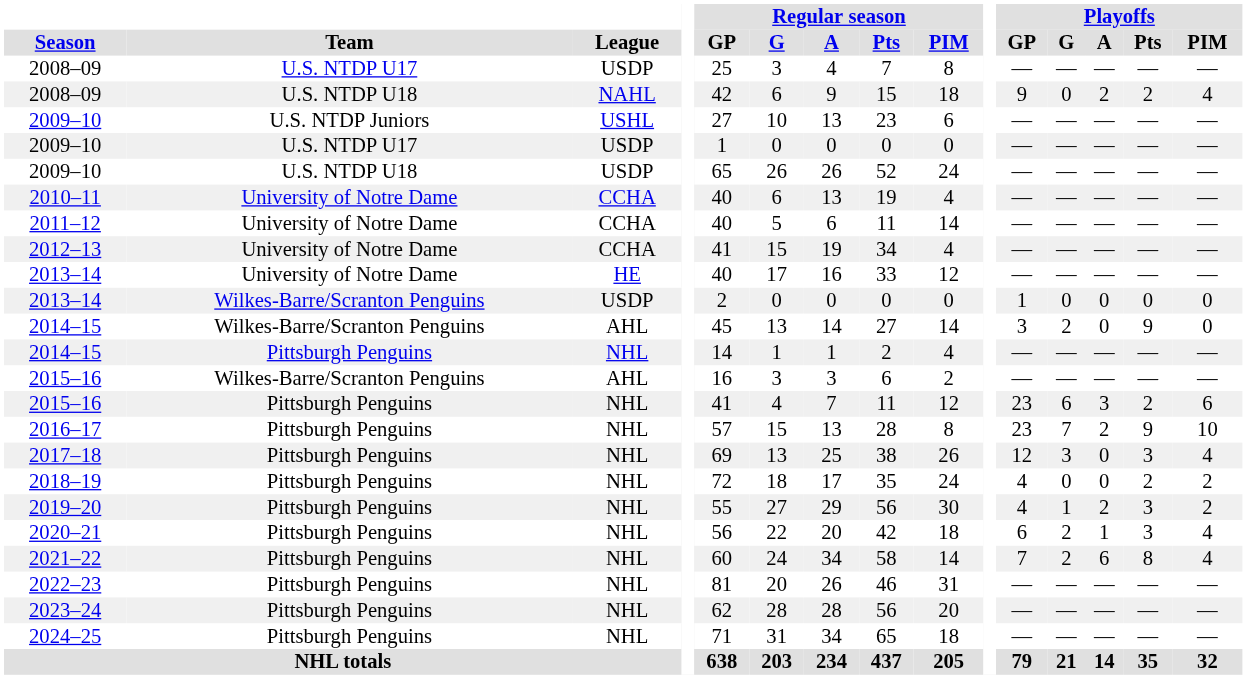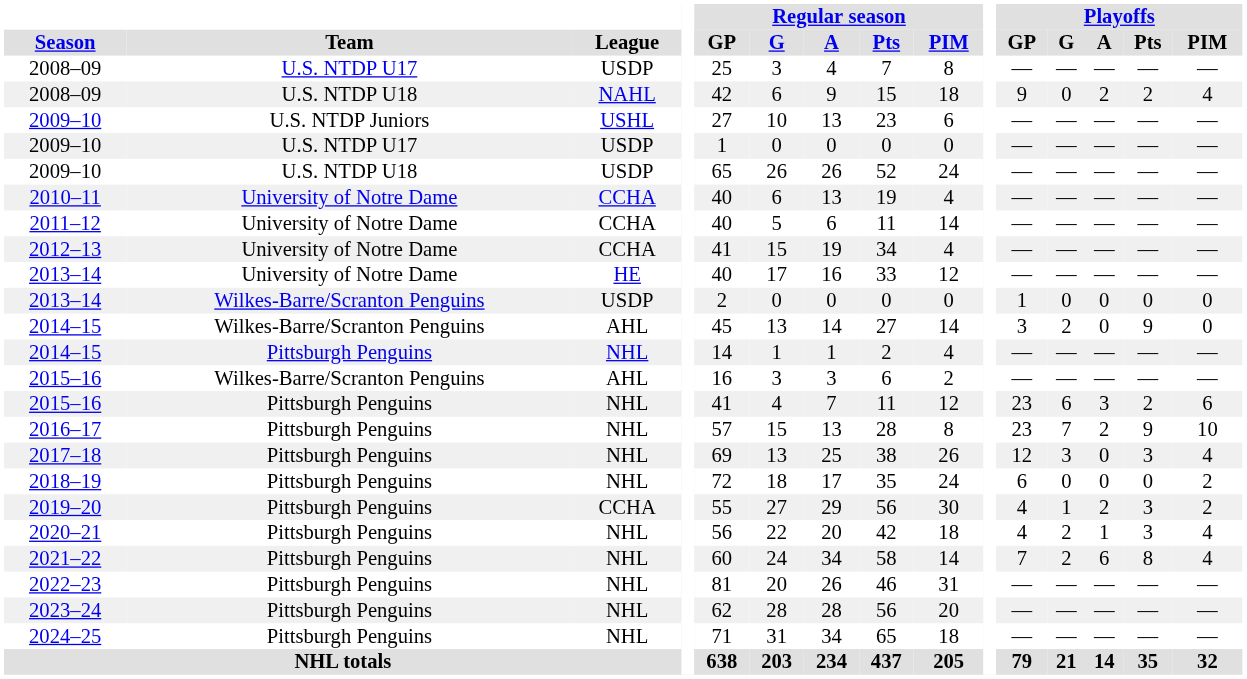 <table border="0" cellpadding="1" cellspacing="0" style="text-align:center; width:60em;">
 <tr style="background:#e0e0e0;">
 <th colspan="3"  bgcolor="#ffffff"> </th>
 <th rowspan="102" bgcolor="#ffffff"> </th>
 <th colspan="5"><a href='#'>Regular season</a></th>
 <th rowspan="102" bgcolor="#ffffff"> </th>
 <th colspan="5"><a href='#'>Playoffs</a></th>
 </tr>
 <tr style="background:#e0e0e0;">
 <th><a href='#'>Season</a></th>
 <th>Team</th>
 <th>League</th>
 <th>GP</th>
 <th><a href='#'>G</a></th>
 <th><a href='#'>A</a></th>
 <th><a href='#'>Pts</a></th>
 <th><a href='#'>PIM</a></th>
 <th>GP</th>
 <th>G</th>
 <th>A</th>
 <th>Pts</th>
 <th>PIM</th>
 </tr>
 <tr>
 <td>2008–09</td>
 <td><a href='#'>U.S. NTDP U17</a></td>
 <td>USDP</td>
 <td>25</td>
 <td>3</td>
 <td>4</td>
 <td>7</td>
 <td>8</td>
 <td>—</td>
 <td>—</td>
 <td>—</td>
 <td>—</td>
 <td>—</td>
 </tr>
 <tr bgcolor="#f0f0f0">
 <td>2008–09</td>
 <td>U.S. NTDP U18</td>
 <td><a href='#'>NAHL</a></td>
 <td>42</td>
 <td>6</td>
 <td>9</td>
 <td>15</td>
 <td>18</td>
 <td>9</td>
 <td>0</td>
 <td>2</td>
 <td>2</td>
 <td>4</td>
 </tr>
 <tr>
 <td><a href='#'>2009–10</a></td>
 <td>U.S. NTDP Juniors</td>
 <td><a href='#'>USHL</a></td>
 <td>27</td>
 <td>10</td>
 <td>13</td>
 <td>23</td>
 <td>6</td>
 <td>—</td>
 <td>—</td>
 <td>—</td>
 <td>—</td>
 <td>—</td>
 </tr>
 <tr bgcolor="#f0f0f0">
 <td>2009–10</td>
 <td>U.S. NTDP U17</td>
 <td>USDP</td>
 <td>1</td>
 <td>0</td>
 <td>0</td>
 <td>0</td>
 <td>0</td>
 <td>—</td>
 <td>—</td>
 <td>—</td>
 <td>—</td>
 <td>—</td>
 </tr>
 <tr>
 <td>2009–10</td>
 <td>U.S. NTDP U18</td>
 <td>USDP</td>
 <td>65</td>
 <td>26</td>
 <td>26</td>
 <td>52</td>
 <td>24</td>
 <td>—</td>
 <td>—</td>
 <td>—</td>
 <td>—</td>
 <td>—</td>
 </tr>
 <tr bgcolor="#f0f0f0">
 <td><a href='#'>2010–11</a></td>
 <td><a href='#'>University of Notre Dame</a></td>
 <td><a href='#'>CCHA</a></td>
 <td>40</td>
 <td>6</td>
 <td>13</td>
 <td>19</td>
 <td>4</td>
 <td>—</td>
 <td>—</td>
 <td>—</td>
 <td>—</td>
 <td>—</td>
 </tr>
 <tr>
 <td><a href='#'>2011–12</a></td>
 <td>University of Notre Dame</td>
 <td>CCHA</td>
 <td>40</td>
 <td>5</td>
 <td>6</td>
 <td>11</td>
 <td>14</td>
 <td>—</td>
 <td>—</td>
 <td>—</td>
 <td>—</td>
 <td>—</td>
 </tr>
 <tr bgcolor="#f0f0f0">
 <td><a href='#'>2012–13</a></td>
 <td>University of Notre Dame</td>
 <td>CCHA</td>
 <td>41</td>
 <td>15</td>
 <td>19</td>
 <td>34</td>
 <td>4</td>
 <td>—</td>
 <td>—</td>
 <td>—</td>
 <td>—</td>
 <td>—</td>
 </tr>
 <tr>
 <td><a href='#'>2013–14</a></td>
 <td>University of Notre Dame</td>
 <td><a href='#'>HE</a></td>
 <td>40</td>
 <td>17</td>
 <td>16</td>
 <td>33</td>
 <td>12</td>
 <td>—</td>
 <td>—</td>
 <td>—</td>
 <td>—</td>
 <td>—</td>
 </tr>
 <tr bgcolor="#f0f0f0">
 <td><a href='#'>2013–14</a></td>
 <td><a href='#'>Wilkes-Barre/Scranton Penguins</a></td>
 <td>USDP</td>
 <td>2</td>
 <td>0</td>
 <td>0</td>
 <td>0</td>
 <td>0</td>
 <td>1</td>
 <td>0</td>
 <td>0</td>
 <td>0</td>
 <td>0</td>
 </tr>
 <tr>
 <td><a href='#'>2014–15</a></td>
 <td>Wilkes-Barre/Scranton Penguins</td>
 <td>AHL</td>
 <td>45</td>
 <td>13</td>
 <td>14</td>
 <td>27</td>
 <td>14</td>
 <td>3</td>
 <td>2</td>
 <td>0</td>
 <td>9</td>
 <td>0</td>
 </tr>
 <tr bgcolor="#f0f0f0">
 <td><a href='#'>2014–15</a></td>
 <td><a href='#'>Pittsburgh Penguins</a></td>
 <td><a href='#'>NHL</a></td>
 <td>14</td>
 <td>1</td>
 <td>1</td>
 <td>2</td>
 <td>4</td>
 <td>—</td>
 <td>—</td>
 <td>—</td>
 <td>—</td>
 <td>—</td>
 </tr>
 <tr>
 <td><a href='#'>2015–16</a></td>
 <td>Wilkes-Barre/Scranton Penguins</td>
 <td>AHL</td>
 <td>16</td>
 <td>3</td>
 <td>3</td>
 <td>6</td>
 <td>2</td>
 <td>—</td>
 <td>—</td>
 <td>—</td>
 <td>—</td>
 <td>—</td>
 </tr>
 <tr bgcolor="#f0f0f0">
 <td><a href='#'>2015–16</a></td>
 <td>Pittsburgh Penguins</td>
 <td>NHL</td>
 <td>41</td>
 <td>4</td>
 <td>7</td>
 <td>11</td>
 <td>12</td>
 <td>23</td>
 <td>6</td>
 <td>3</td>
 <td>2</td>
 <td>6</td>
 </tr>
 <tr>
 <td><a href='#'>2016–17</a></td>
 <td>Pittsburgh Penguins</td>
 <td>NHL</td>
 <td>57</td>
 <td>15</td>
 <td>13</td>
 <td>28</td>
 <td>8</td>
 <td>23</td>
 <td>7</td>
 <td>2</td>
 <td>9</td>
 <td>10</td>
 </tr>
 <tr bgcolor="#f0f0f0">
 <td><a href='#'>2017–18</a></td>
 <td>Pittsburgh Penguins</td>
 <td>NHL</td>
 <td>69</td>
 <td>13</td>
 <td>25</td>
 <td>38</td>
 <td>26</td>
 <td>12</td>
 <td>3</td>
 <td>0</td>
 <td>3</td>
 <td>4</td>
 </tr>
 <tr>
 <td><a href='#'>2018–19</a></td>
 <td>Pittsburgh Penguins</td>
 <td>NHL</td>
 <td>72</td>
 <td>18</td>
 <td>17</td>
 <td>35</td>
 <td>24</td>
-<td>4</td>
+<td>6</td>
 <td>0</td>
 <td>0</td>
-<td>2</td>
+<td>0</td>
 <td>2</td>
 </tr>
 <tr bgcolor="#f0f0f0">
 <td><a href='#'>2019–20</a></td>
 <td>Pittsburgh Penguins</td>
-<td>NHL</td>
+<td>CCHA</td>
 <td>55</td>
 <td>27</td>
 <td>29</td>
 <td>56</td>
 <td>30</td>
 <td>4</td>
 <td>1</td>
 <td>2</td>
 <td>3</td>
 <td>2</td>
 </tr>
 <tr>
 <td><a href='#'>2020–21</a></td>
 <td>Pittsburgh Penguins</td>
 <td>NHL</td>
 <td>56</td>
 <td>22</td>
 <td>20</td>
 <td>42</td>
 <td>18</td>
-<td>6</td>
+<td>4</td>
 <td>2</td>
 <td>1</td>
 <td>3</td>
 <td>4</td>
 </tr>
 <tr bgcolor="#f0f0f0">
 <td><a href='#'>2021–22</a></td>
 <td>Pittsburgh Penguins</td>
 <td>NHL</td>
 <td>60</td>
 <td>24</td>
 <td>34</td>
 <td>58</td>
 <td>14</td>
 <td>7</td>
 <td>2</td>
 <td>6</td>
 <td>8</td>
 <td>4</td>
 </tr>
 <tr>
 <td><a href='#'>2022–23</a></td>
 <td>Pittsburgh Penguins</td>
 <td>NHL</td>
 <td>81</td>
 <td>20</td>
 <td>26</td>
 <td>46</td>
 <td>31</td>
 <td>—</td>
 <td>—</td>
 <td>—</td>
 <td>—</td>
 <td>—</td>
 </tr>
 <tr bgcolor="#f0f0f0">
 <td><a href='#'>2023–24</a></td>
 <td>Pittsburgh Penguins</td>
 <td>NHL</td>
 <td>62</td>
 <td>28</td>
 <td>28</td>
 <td>56</td>
 <td>20</td>
 <td>—</td>
 <td>—</td>
 <td>—</td>
 <td>—</td>
 <td>—</td>
 </tr>
 <tr>
 <td><a href='#'>2024–25</a></td>
 <td>Pittsburgh Penguins</td>
 <td>NHL</td>
 <td>71</td>
 <td>31</td>
 <td>34</td>
 <td>65</td>
 <td>18</td>
 <td>—</td>
 <td>—</td>
 <td>—</td>
 <td>—</td>
 <td>—</td>
 </tr>
 <tr bgcolor="#e0e0e0">
 <th colspan="3">NHL totals</th>
 <th>638</th>
 <th>203</th>
 <th>234</th>
 <th>437</th>
 <th>205</th>
 <th>79</th>
 <th>21</th>
 <th>14</th>
 <th>35</th>
 <th>32</th>
 </tr>
 </table>
